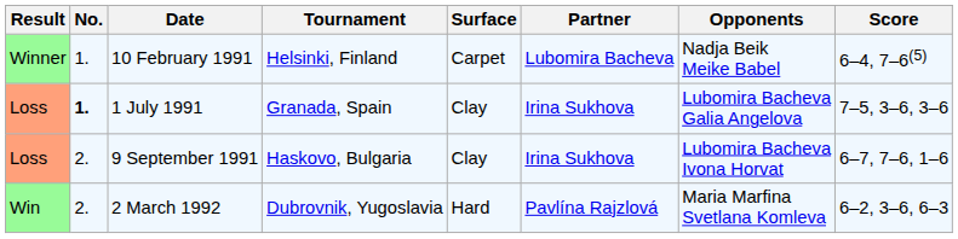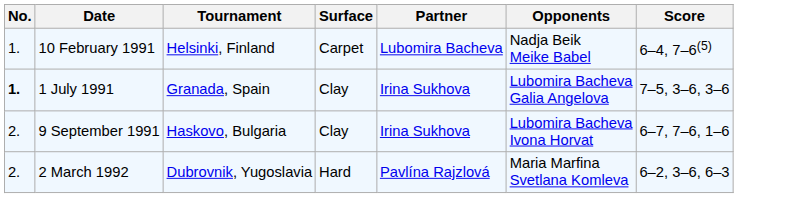 <table class="sortable wikitable" style=font-size:97%>
 <tr>
-<th>Result</th>
 <th>No.</th>
 <th>Date</th>
 <th>Tournament</th>
 <th>Surface</th>
 <th>Partner</th>
 <th>Opponents</th>
 <th>Score</th>
 </tr>
 <tr bgcolor="#f0f8ff">
-<td bgcolor="98FB98">Winner</td>
 <td>1.</td>
 <td>10 February 1991</td>
 <td><a href='#'>Helsinki</a>, Finland</td>
 <td>Carpet</td>
 <td> <a href='#'>Lubomira Bacheva</a></td>
 <td> Nadja Beik<br> <a href='#'>Meike Babel</a></td>
 <td>6–4, 7–6<sup>(5)</sup></td>
 </tr>
 <tr style="background:#f0f8ff;">
-<td style="background:#ffa07a;">Loss</td>
 <td><strong>1.</strong></td>
 <td>1 July 1991</td>
 <td><a href='#'>Granada</a>, Spain</td>
 <td>Clay</td>
 <td> <a href='#'>Irina Sukhova</a></td>
 <td> <a href='#'>Lubomira Bacheva</a> <br>  <a href='#'>Galia Angelova</a></td>
 <td>7–5, 3–6, 3–6</td>
 </tr>
 <tr style="background:#f0f8ff;">
-<td style="background:#ffa07a;">Loss</td>
 <td>2.</td>
 <td>9 September 1991</td>
 <td><a href='#'>Haskovo</a>, Bulgaria</td>
 <td>Clay</td>
 <td> <a href='#'>Irina Sukhova</a></td>
 <td> <a href='#'>Lubomira Bacheva</a> <br>  <a href='#'>Ivona Horvat</a></td>
 <td>6–7, 7–6, 1–6</td>
 </tr>
 <tr style="background:#f0f8ff;">
-<td style="background:#98fb98;">Win</td>
 <td>2.</td>
 <td>2 March 1992</td>
 <td><a href='#'>Dubrovnik</a>, Yugoslavia</td>
 <td>Hard</td>
 <td> <a href='#'>Pavlína Rajzlová</a></td>
 <td> Maria Marfina <br>  <a href='#'>Svetlana Komleva</a></td>
 <td>6–2, 3–6, 6–3</td>
 </tr>
 </table>
